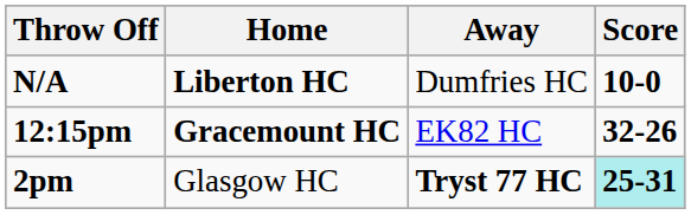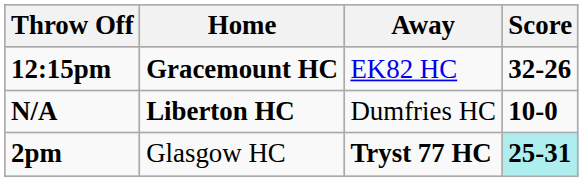 <table class="wikitable">
 <tr>
 <th><strong>Throw Off</strong></th>
 <th><strong>Home</strong></th>
 <th><strong>Away</strong></th>
 <th><strong>Score</strong></th>
 </tr>
 <tr>
+<td><strong>12:15pm</strong></td>
+<td><strong>Gracemount HC</strong></td>
+<td><a href='#'>EK82 HC</a></td>
+<td><strong>32-26</strong></td>
+</tr>
+<tr>
 <td><strong>N/A</strong></td>
 <td><strong>Liberton HC</strong></td>
 <td>Dumfries HC</td>
 <td><strong>10-0</strong></td>
-</tr>
-<tr>
-<td><strong>12:15pm</strong></td>
-<td><strong>Gracemount HC</strong></td>
-<td><a href='#'>EK82 HC</a></td>
-<td><strong>32-26</strong></td>
 </tr>
 <tr>
 <td><strong>2pm</strong></td>
 <td>Glasgow HC</td>
 <td><strong>Tryst 77 HC</strong></td>
 <td style="background: paleturquoise;"><strong>25-31</strong></td>
 </tr>
 </table>
